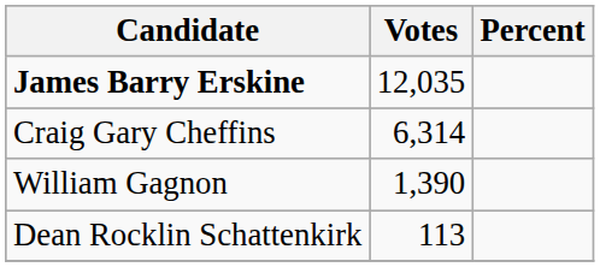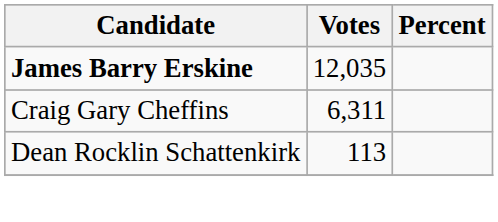 <table class="wikitable">
 <tr>
 <th>Candidate</th>
 <th>Votes</th>
 <th>Percent</th>
 </tr>
 <tr>
 <td style="font-weight:bold;">James Barry Erskine</td>
 <td style="text-align:right;">12,035</td>
 <td style="text-align:right;"></td>
 </tr>
 <tr>
 <td>Craig Gary Cheffins</td>
-<td style="text-align:right;">6,314</td>
-<td style="text-align:right;"></td>
-</tr>
-<tr>
-<td>William Gagnon</td>
-<td style="text-align:right;">1,390</td>
+<td style="text-align:right;">6,311</td>
 <td style="text-align:right;"></td>
 </tr>
 <tr>
 <td>Dean Rocklin Schattenkirk</td>
 <td style="text-align:right;">113</td>
 <td style="text-align:right;"></td>
 </tr>
 <tr>
 </tr>
 </table>
